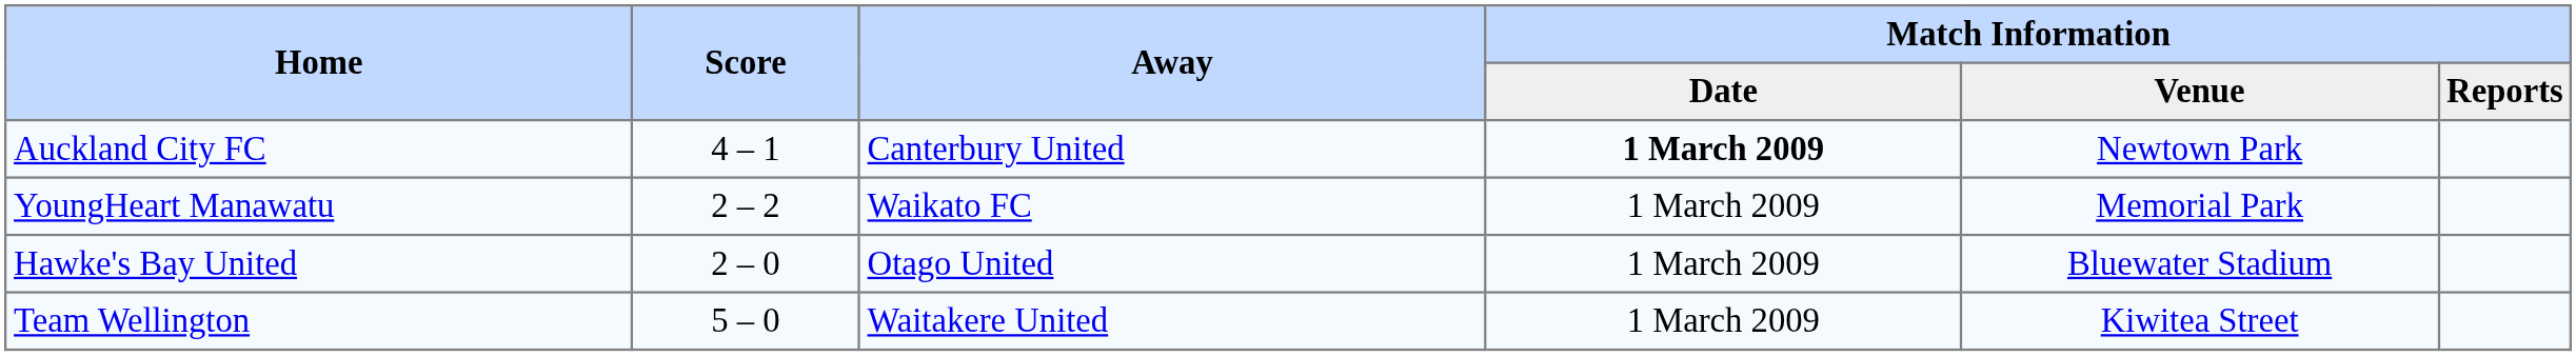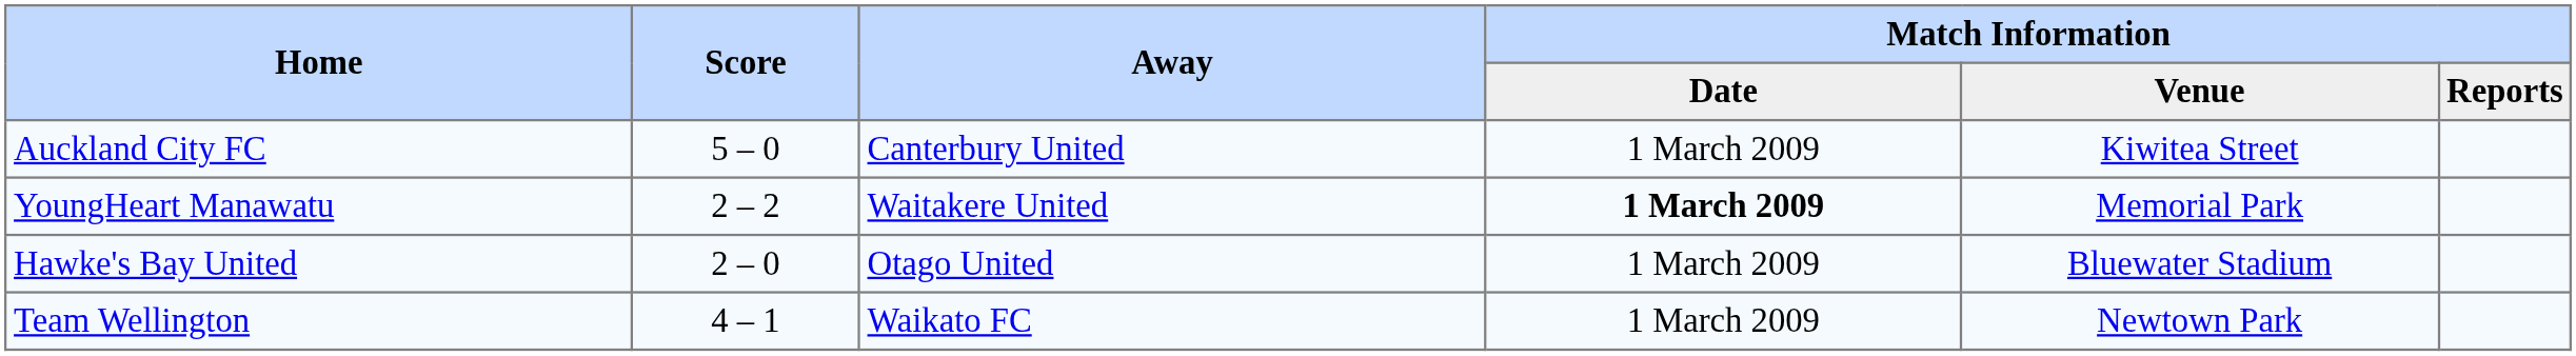 <table border=1 style="border-collapse:collapse; font-size:90%; text-align:center;" cellpadding=3 cellspacing=0 width=85%>
 <tr bgcolor=#C1D9FF>
 <th rowspan=2 width=25%>Home</th>
 <th rowspan=2 width=9%>Score</th>
 <th rowspan=2 width=25%>Away</th>
 <th colspan=9>Match Information</th>
 </tr>
 <tr bgcolor=#EFEFEF>
 <th width=19%>Date</th>
 <th width=19%>Venue</th>
 <th width=10%>Reports</th>
 </tr>
 <tr bgcolor=#F5FAFF>
 <td align=left> <a href='#'>Auckland City FC</a></td>
-<td>4 – 1</td>
+<td>5 – 0</td>
 <td align=left> <a href='#'>Canterbury United</a></td>
-<td><strong>1 March 2009</strong></td>
-<td><a href='#'>Newtown Park</a></td>
+<td>1 March 2009</td>
+<td><a href='#'>Kiwitea Street</a></td>
 <td></td>
 </tr>
 <tr bgcolor=#F5FAFF>
 <td align=left> <a href='#'>YoungHeart Manawatu</a></td>
 <td>2 – 2</td>
-<td align=left> <a href='#'>Waikato FC</a></td>
-<td>1 March 2009</td>
+<td align=left> <a href='#'>Waitakere United</a></td>
+<td><strong>1 March 2009</strong></td>
 <td><a href='#'>Memorial Park</a></td>
 <td></td>
 </tr>
 <tr bgcolor=#F5FAFF>
 <td align=left> <a href='#'>Hawke's Bay United</a></td>
 <td>2 – 0</td>
 <td align=left> <a href='#'>Otago United</a></td>
 <td>1 March 2009</td>
 <td><a href='#'>Bluewater Stadium</a></td>
 <td></td>
 </tr>
 <tr bgcolor=#F5FAFF>
 <td align=left> <a href='#'>Team Wellington</a></td>
-<td>5 – 0</td>
-<td align=left> <a href='#'>Waitakere United</a></td>
+<td>4 – 1</td>
+<td align=left> <a href='#'>Waikato FC</a></td>
 <td>1 March 2009</td>
-<td><a href='#'>Kiwitea Street</a></td>
+<td><a href='#'>Newtown Park</a></td>
 <td></td>
 </tr>
 </table>
